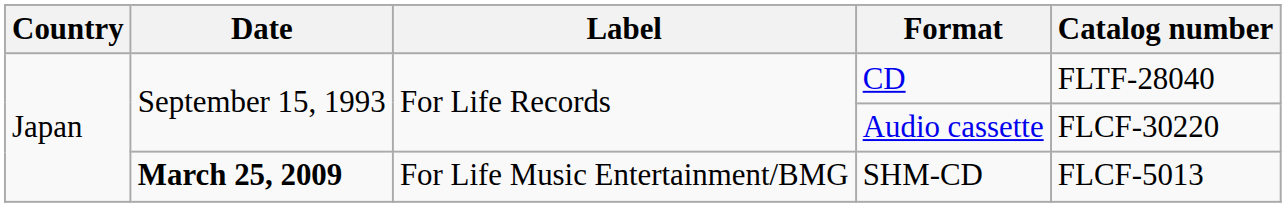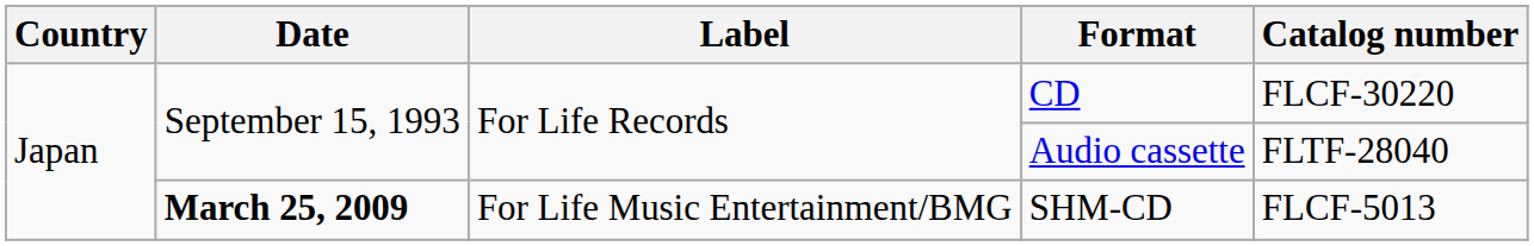 <table class="wikitable">
 <tr>
 <th>Country</th>
 <th>Date</th>
 <th>Label</th>
 <th>Format</th>
 <th>Catalog number</th>
 </tr>
 <tr>
 <td rowspan="3">Japan</td>
 <td rowspan="2">September 15, 1993</td>
 <td rowspan="2">For Life Records</td>
 <td><a href='#'>CD</a></td>
-<td>FLTF-28040</td>
+<td>FLCF-30220</td>
 </tr>
 <tr>
 <td><a href='#'>Audio cassette</a></td>
-<td>FLCF-30220</td>
+<td>FLTF-28040</td>
 </tr>
 <tr>
 <td><strong>March 25, 2009</strong></td>
 <td>For Life Music Entertainment/BMG</td>
 <td>SHM-CD</td>
 <td>FLCF-5013</td>
 </tr>
 </table>
